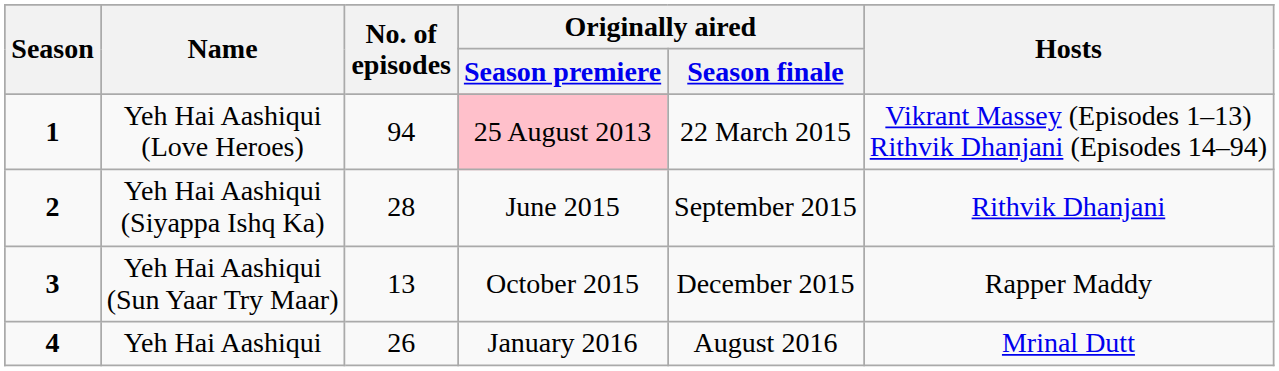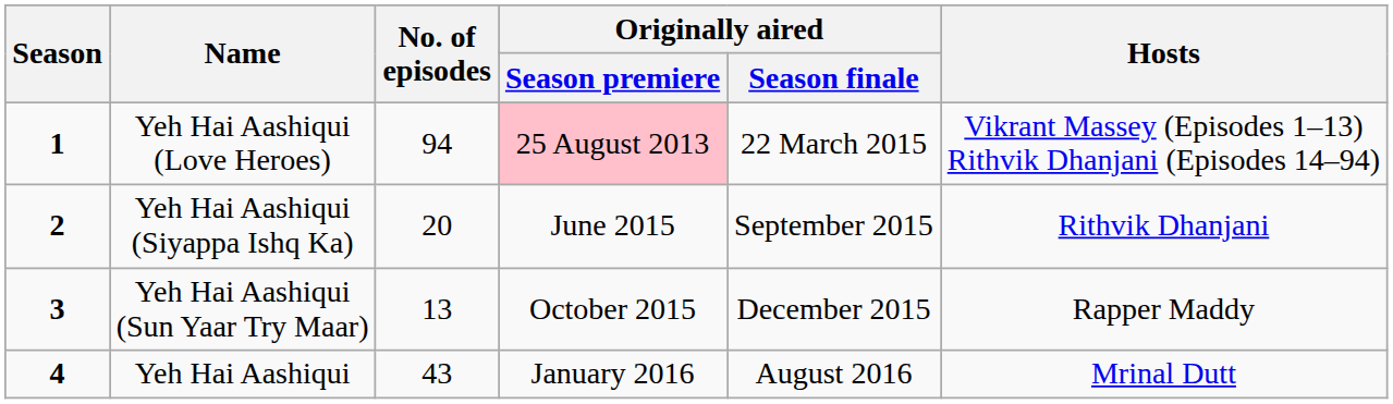 <table class="wikitable" style="text-align: center;">
 <tr>
 <th rowspan="2">Season</th>
 <th rowspan="2">Name</th>
 <th rowspan="2">No. of<br>episodes</th>
 <th colspan="2">Originally aired</th>
 <th rowspan="2">Hosts</th>
 </tr>
 <tr>
 <th><a href='#'>Season premiere</a></th>
 <th><a href='#'>Season finale</a></th>
 </tr>
 <tr>
 <td><strong>1</strong></td>
 <td>Yeh Hai Aashiqui <br> (Love Heroes)</td>
 <td>94</td>
 <td style="background: pink;">25 August 2013</td>
 <td>22 March 2015</td>
 <td><a href='#'>Vikrant Massey</a> (Episodes 1–13)<br><a href='#'>Rithvik Dhanjani</a> (Episodes 14–94)</td>
 </tr>
 <tr>
 <td><strong>2</strong></td>
 <td>Yeh Hai Aashiqui <br> (Siyappa Ishq Ka)</td>
-<td>28</td>
+<td>20</td>
 <td>June 2015</td>
 <td>September 2015</td>
 <td><a href='#'>Rithvik Dhanjani</a></td>
 </tr>
 <tr>
 <td><strong>3</strong></td>
 <td>Yeh Hai Aashiqui <br> (Sun Yaar Try Maar)</td>
 <td>13</td>
 <td>October 2015</td>
 <td>December 2015</td>
 <td>Rapper Maddy</td>
 </tr>
 <tr>
 <td><strong>4</strong></td>
 <td>Yeh Hai Aashiqui</td>
-<td>26</td>
+<td>43</td>
 <td>January 2016</td>
 <td>August 2016</td>
 <td><a href='#'>Mrinal Dutt</a></td>
 </tr>
 </table>
